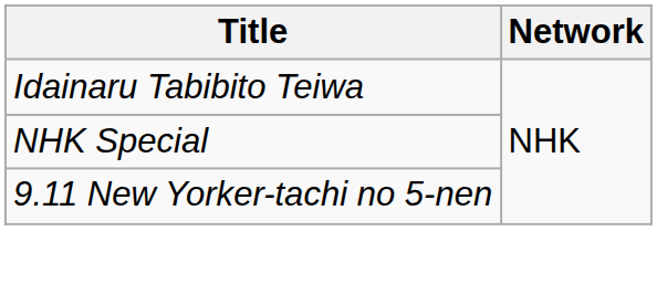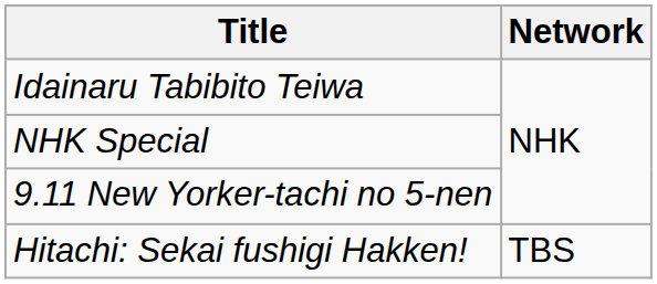 <table class="wikitable">
 <tr>
 <th>Title</th>
 <th>Network</th>
 </tr>
 <tr>
 <td><em>Idainaru Tabibito Teiwa</em></td>
 <td rowspan="3">NHK</td>
 </tr>
 <tr>
 <td><em>NHK Special</em></td>
 </tr>
 <tr>
 <td><em>9.11 New Yorker-tachi no 5-nen</em></td>
 </tr>
+<tr>
+<td><em>Hitachi: Sekai fushigi Hakken!</em></td>
+<td>TBS</td>
+</tr>
 </table>
